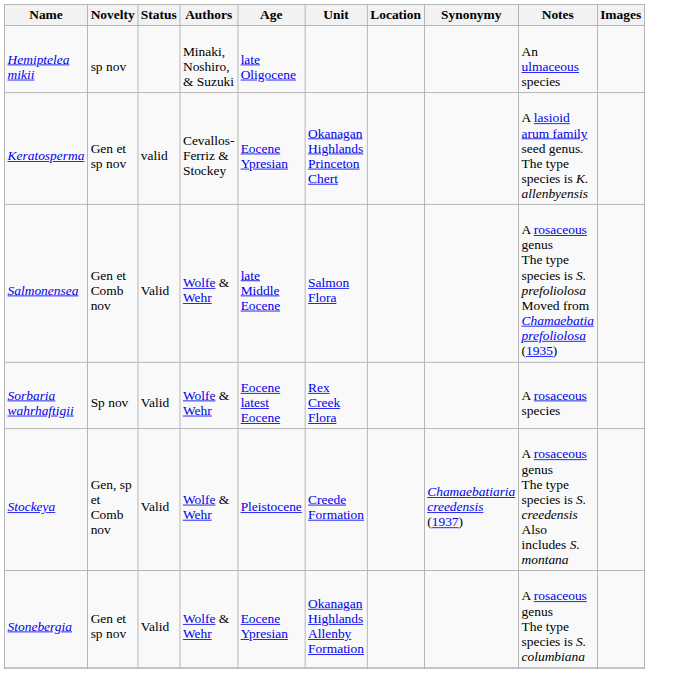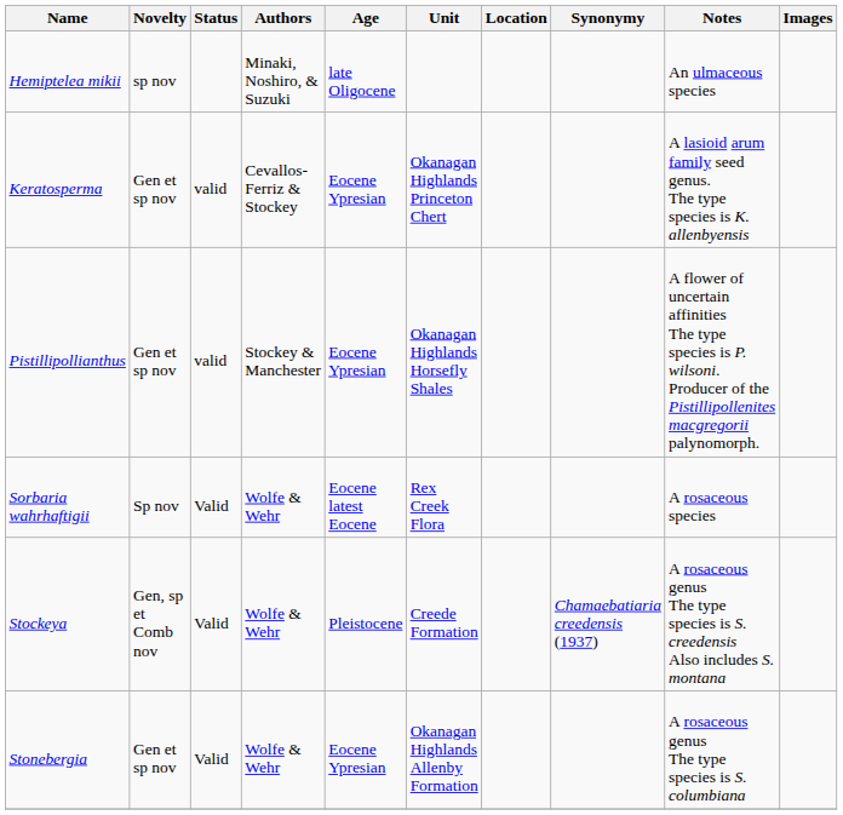 <table class="wikitable sortable" align="center" width="80%">
 <tr>
 <th>Name</th>
 <th>Novelty</th>
 <th>Status</th>
 <th>Authors</th>
 <th>Age</th>
 <th>Unit</th>
 <th>Location</th>
 <th>Synonymy</th>
 <th>Notes</th>
 <th>Images</th>
 </tr>
 <tr>
 <td><br><em><a href='#'>Hemiptelea mikii</a></em></td>
 <td><br>sp nov</td>
 <td></td>
 <td><br>Minaki, Noshiro, & Suzuki</td>
 <td><br><a href='#'>late Oligocene</a></td>
 <td></td>
 <td><br></td>
 <td></td>
 <td><br>An <a href='#'>ulmaceous</a> species</td>
 <td></td>
 </tr>
 <tr>
 <td><br><em><a href='#'>Keratosperma</a></em></td>
 <td><br>Gen et sp nov</td>
 <td><br>valid</td>
 <td><br>Cevallos-Ferriz & Stockey</td>
 <td><br><a href='#'>Eocene</a><br><a href='#'>Ypresian</a></td>
 <td><br><a href='#'>Okanagan Highlands</a><br><a href='#'>Princeton Chert</a></td>
 <td><br><br></td>
 <td></td>
 <td><br>A <a href='#'>lasioid</a> <a href='#'>arum family</a> seed genus.<br>The type species is <em>K. allenbyensis</em></td>
 <td></td>
 </tr>
 <tr>
-<td><br><em><a href='#'>Salmonensea</a></em></td>
-<td><br>Gen et Comb nov</td>
-<td><br>Valid</td>
-<td><br><a href='#'>Wolfe</a> & <a href='#'>Wehr</a></td>
-<td><br><a href='#'>late Middle Eocene</a></td>
-<td><br><a href='#'>Salmon Flora</a></td>
+<td><br><em><a href='#'>Pistillipollianthus</a></em></td>
+<td><br>Gen et sp nov</td>
+<td><br>valid</td>
+<td><br>Stockey & Manchester</td>
+<td><br><a href='#'>Eocene</a><br><a href='#'>Ypresian</a></td>
+<td><br><a href='#'>Okanagan Highlands</a><br><a href='#'>Horsefly Shales</a></td>
 <td><br><br></td>
 <td></td>
-<td><br>A <a href='#'>rosaceous</a> genus<br> The type species is <em>S. prefoliolosa</em><br> Moved from <em><a href='#'>Chamaebatia prefoliolosa</a></em> (<a href='#'>1935</a>)</td>
-<td><br></td>
+<td><br>A flower of uncertain affinities<br>The type species is <em>P. wilsoni</em>.<br> Producer of the <em><a href='#'>Pistillipollenites macgregorii</a></em> palynomorph.</td>
+<td></td>
 </tr>
 <tr>
 <td><br><em><a href='#'>Sorbaria wahrhaftigii</a></em></td>
 <td><br>Sp nov</td>
 <td><br>Valid</td>
 <td><br><a href='#'>Wolfe</a> & <a href='#'>Wehr</a></td>
 <td><br><a href='#'>Eocene</a><br><a href='#'>latest Eocene</a></td>
 <td><br><a href='#'>Rex Creek Flora</a></td>
 <td><br><br></td>
 <td></td>
 <td><br>A <a href='#'>rosaceous</a> species</td>
 <td><br></td>
 </tr>
 <tr>
 <td><br><em><a href='#'>Stockeya</a></em></td>
 <td><br>Gen, sp et Comb nov</td>
 <td><br>Valid</td>
 <td><br><a href='#'>Wolfe</a> & <a href='#'>Wehr</a></td>
 <td><br><a href='#'>Pleistocene</a></td>
 <td><br><a href='#'>Creede Formation</a></td>
 <td><br><br></td>
 <td><br><em><a href='#'>Chamaebatiaria creedensis</a></em> (<a href='#'>1937</a>)</td>
 <td><br>A <a href='#'>rosaceous</a> genus<br> The type species is <em>S. creedensis</em><br>Also includes <em>S. montana</em></td>
 <td><br></td>
 </tr>
 <tr>
 <td><br><em><a href='#'>Stonebergia</a></em></td>
 <td><br>Gen et sp nov</td>
 <td><br>Valid</td>
 <td><br><a href='#'>Wolfe</a> & <a href='#'>Wehr</a></td>
 <td><br><a href='#'>Eocene</a><br><a href='#'>Ypresian</a></td>
 <td><br><a href='#'>Okanagan Highlands</a><br><a href='#'>Allenby Formation</a></td>
 <td><br><br></td>
 <td></td>
 <td><br>A <a href='#'>rosaceous</a> genus<br> The type species is <em>S. columbiana</em></td>
 <td><br></td>
 </tr>
 <tr>
 </tr>
 </table>
